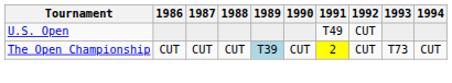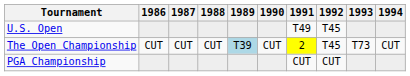 <table class="wikitable" style="font-size:95%;text-align:center;">
 <tr>
 <th>Tournament</th>
 <th>1986</th>
 <th>1987</th>
 <th>1988</th>
 <th>1989</th>
 <th>1990</th>
 <th>1991</th>
 <th>1992</th>
 <th>1993</th>
 <th>1994</th>
 </tr>
 <tr>
 <td align=left><a href='#'>U.S. Open</a></td>
 <td style="background:#eeeeee;"></td>
 <td style="background:#eeeeee;"></td>
 <td style="background:#eeeeee;"></td>
 <td style="background:#eeeeee;"></td>
 <td style="background:#eeeeee;"></td>
 <td>T49</td>
-<td>CUT</td>
+<td>T45</td>
 <td style="background:#eeeeee;"></td>
 <td style="background:#eeeeee;"></td>
 </tr>
 <tr>
 <td align=left><a href='#'>The Open Championship</a></td>
 <td>CUT</td>
 <td>CUT</td>
 <td>CUT</td>
 <td style="background: lightblue;">T39</td>
 <td>CUT</td>
 <td style="background:yellow;">2</td>
-<td>CUT</td>
+<td>T45</td>
 <td>T73</td>
 <td>CUT</td>
 </tr>
+<tr>
+<td align=left><a href='#'>PGA Championship</a></td>
+<td style="background:#eeeeee;"></td>
+<td style="background:#eeeeee;"></td>
+<td style="background:#eeeeee;"></td>
+<td style="background:#eeeeee;"></td>
+<td style="background:#eeeeee;"></td>
+<td>CUT</td>
+<td>CUT</td>
+<td style="background:#eeeeee;"></td>
+<td style="background:#eeeeee;"></td>
+</tr>
 </table>
